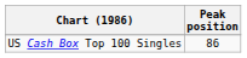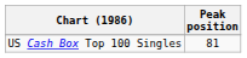 <table class="wikitable sortable">
 <tr>
 <th>Chart (1986)</th>
 <th>Peak<br>position</th>
 </tr>
 <tr>
 </tr>
 <tr>
 </tr>
 <tr>
 <td align="left">US <em><a href='#'>Cash Box</a></em> Top 100 Singles</td>
-<td style="text-align:center;">86</td>
+<td style="text-align:center;">81</td>
 </tr>
 </table>
